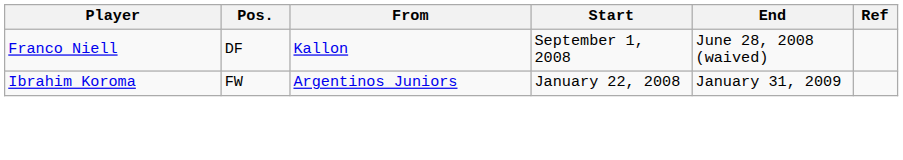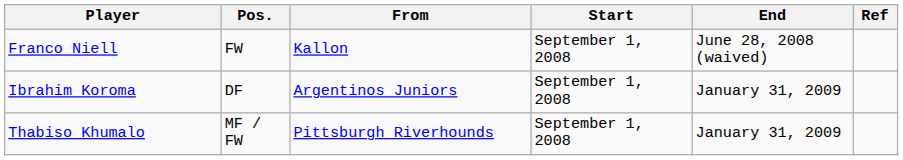 <table class="wikitable" style="text-align:left; font-size:95%;">
 <tr>
 <th style="width:170px;">Player</th>
 <th style="width:50px;">Pos.</th>
 <th style="width:190px;">From</th>
 <th style="width:125px;">Start</th>
 <th style="width:125px;">End</th>
 <th style="width:30px;">Ref</th>
 </tr>
 <tr>
 <td> <a href='#'>Franco Niell</a></td>
-<td>DF</td>
+<td>FW</td>
 <td> <a href='#'>Kallon</a></td>
 <td>September 1, 2008</td>
 <td>June 28, 2008 (waived) </td>
 </tr>
 <tr>
 <td> <a href='#'>Ibrahim Koroma</a></td>
-<td>FW</td>
+<td>DF</td>
 <td> <a href='#'>Argentinos Juniors</a></td>
-<td>January 22, 2008</td>
+<td>September 1, 2008</td>
+<td>January 31, 2009</td>
+<td></td>
+</tr>
+<tr>
+<td> <a href='#'>Thabiso Khumalo</a></td>
+<td>MF / FW</td>
+<td> <a href='#'>Pittsburgh Riverhounds</a></td>
+<td>September 1, 2008</td>
 <td>January 31, 2009</td>
 <td></td>
 </tr>
 </table>
